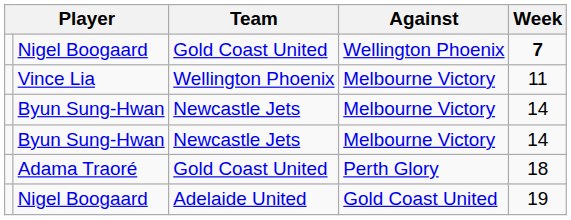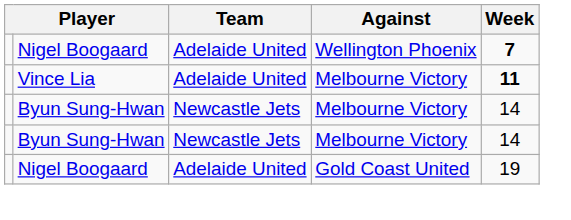 <table class="wikitable" style="text-align:center">
 <tr>
 <th colspan="2">Player</th>
 <th>Team</th>
 <th>Against</th>
 <th>Week</th>
 </tr>
 <tr>
 <td></td>
 <td style="text-align:left;"><a href='#'>Nigel Boogaard</a></td>
-<td style="text-align:left;"><a href='#'>Gold Coast United</a></td>
+<td style="text-align:left;"><a href='#'>Adelaide United</a></td>
 <td style="text-align:left;"><a href='#'>Wellington Phoenix</a></td>
 <td><strong>7</strong></td>
 </tr>
 <tr>
 <td></td>
 <td style="text-align:left;"><a href='#'>Vince Lia</a></td>
-<td style="text-align:left;"><a href='#'>Wellington Phoenix</a></td>
+<td style="text-align:left;"><a href='#'>Adelaide United</a></td>
 <td style="text-align:left;"><a href='#'>Melbourne Victory</a></td>
-<td>11</td>
+<td><strong>11</strong></td>
 </tr>
 <tr>
 <td></td>
 <td style="text-align:left;"><a href='#'>Byun Sung-Hwan</a></td>
 <td style="text-align:left;"><a href='#'>Newcastle Jets</a></td>
 <td style="text-align:left;"><a href='#'>Melbourne Victory</a></td>
 <td>14</td>
 </tr>
 <tr>
 <td></td>
 <td style="text-align:left;"><a href='#'>Byun Sung-Hwan</a></td>
 <td style="text-align:left;"><a href='#'>Newcastle Jets</a></td>
 <td style="text-align:left;"><a href='#'>Melbourne Victory</a></td>
 <td>14</td>
 </tr>
 <tr>
 <td></td>
-<td style="text-align:left;"><a href='#'>Adama Traoré</a></td>
-<td style="text-align:left;"><a href='#'>Gold Coast United</a></td>
-<td style="text-align:left;"><a href='#'>Perth Glory</a></td>
-<td>18</td>
-</tr>
-<tr>
-<td></td>
 <td style="text-align:left;"><a href='#'>Nigel Boogaard</a></td>
 <td style="text-align:left;"><a href='#'>Adelaide United</a></td>
 <td style="text-align:left;"><a href='#'>Gold Coast United</a></td>
 <td>19</td>
 </tr>
 </table>
